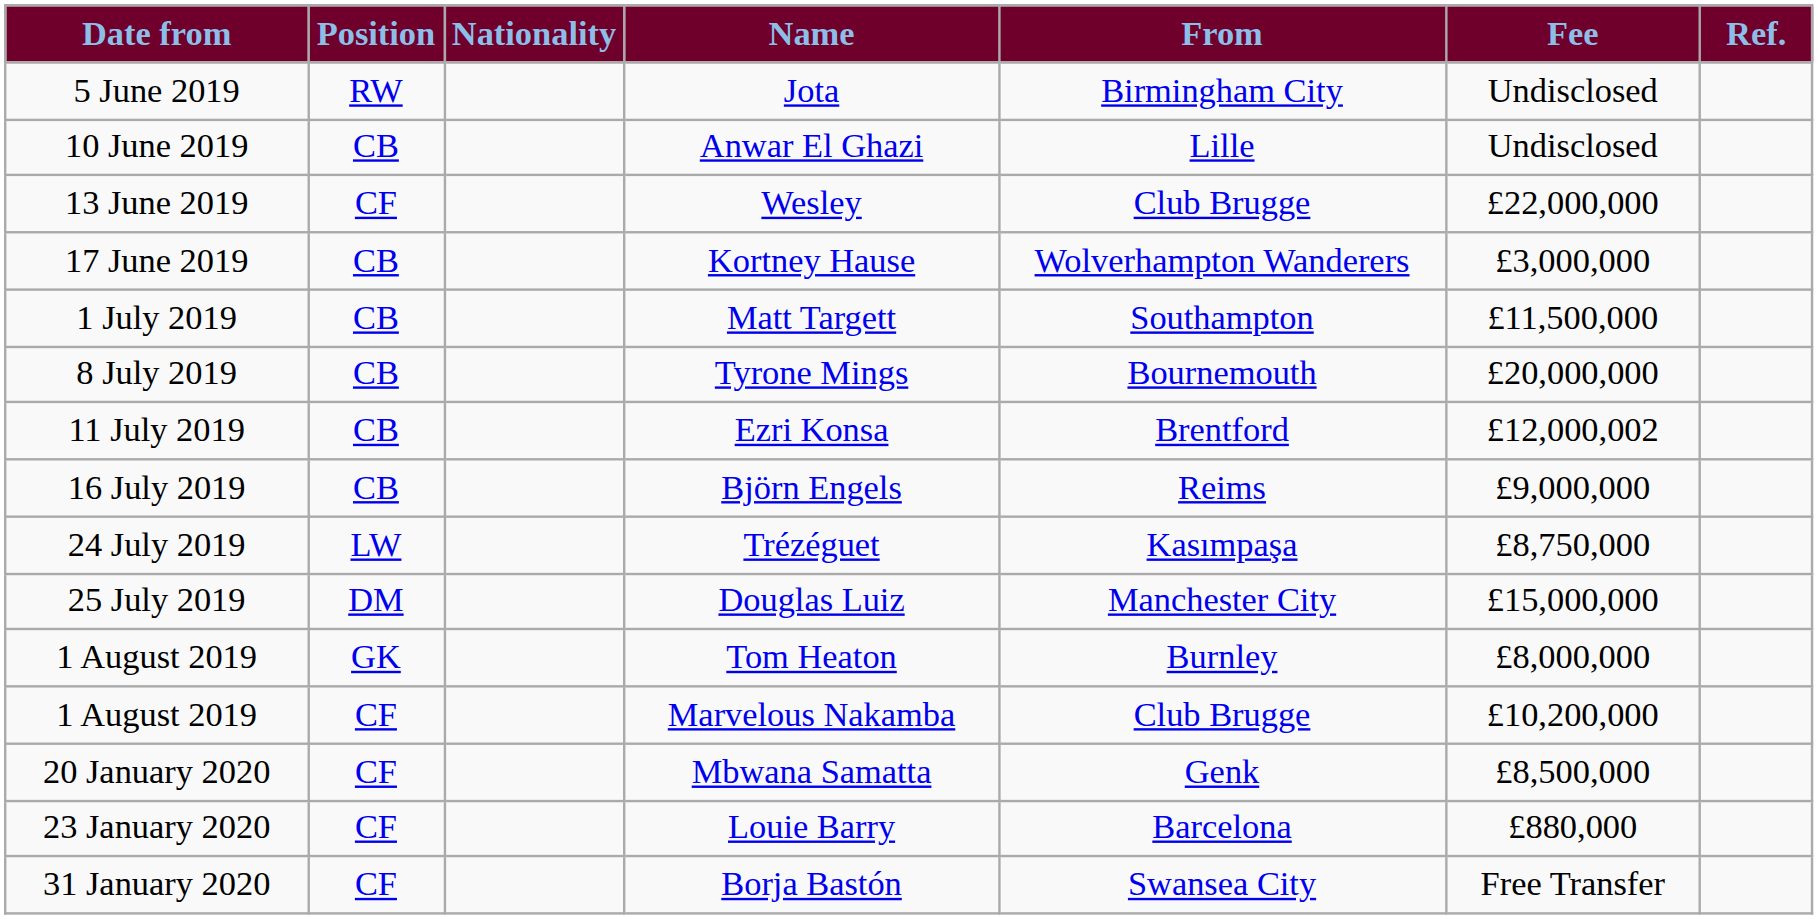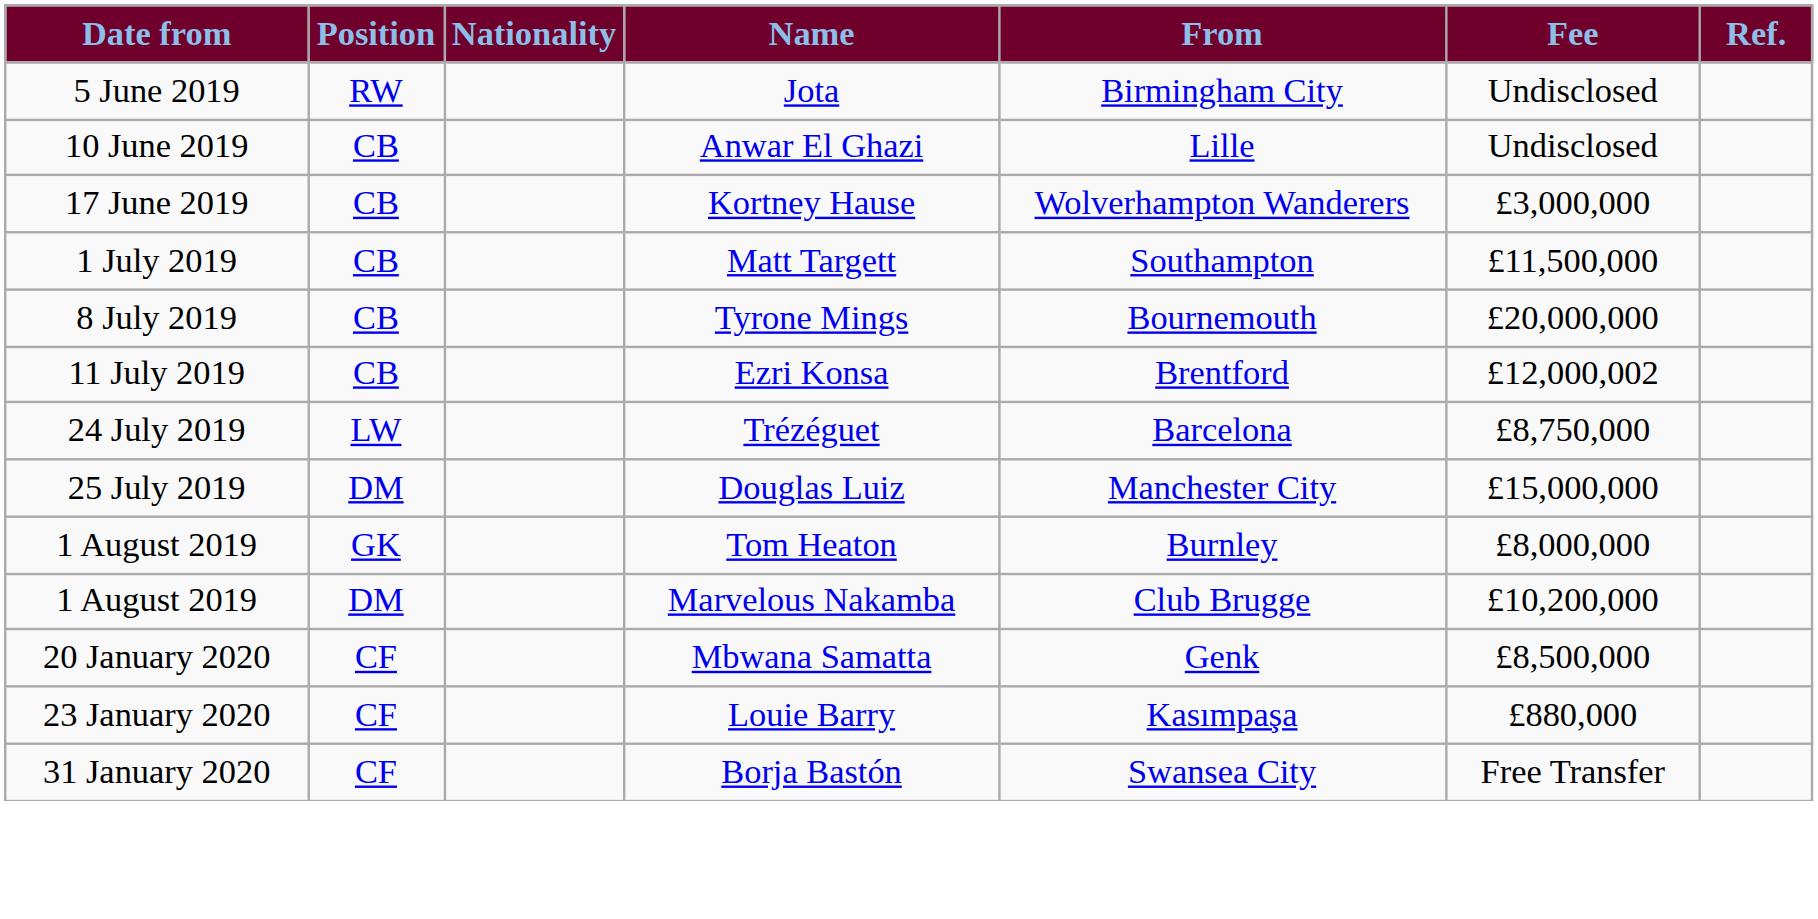 <table class="wikitable"  style="text-align:center; font-size:90%; ">
 <tr>
 <th style="background:#6F002B; color:#8DBEE7; width:120px;">Date from</th>
 <th style="background:#6F002B; color:#8DBEE7; width:50px;">Position</th>
 <th style="background:#6F002B; color:#8DBEE7; width:50px;">Nationality</th>
 <th style="background:#6F002B; color:#8DBEE7; width:150px;">Name</th>
 <th style="background:#6F002B; color:#8DBEE7; width:180px;">From</th>
 <th style="background:#6F002B; color:#8DBEE7; width:100px;">Fee</th>
 <th style="background:#6F002B; color:#8DBEE7; width:40px;">Ref.</th>
 </tr>
 <tr>
 <td>5 June 2019</td>
 <td><a href='#'>RW</a></td>
 <td></td>
 <td><a href='#'>Jota</a></td>
 <td> <a href='#'>Birmingham City</a></td>
 <td>Undisclosed</td>
 <td></td>
 </tr>
 <tr>
 <td>10 June 2019</td>
 <td><a href='#'>CB</a></td>
 <td></td>
 <td><a href='#'>Anwar El Ghazi</a></td>
 <td> <a href='#'>Lille</a></td>
 <td>Undisclosed</td>
-<td></td>
-</tr>
-<tr>
-<td>13 June 2019</td>
-<td><a href='#'>CF</a></td>
-<td></td>
-<td><a href='#'>Wesley</a></td>
-<td> <a href='#'>Club Brugge</a></td>
-<td>£22,000,000</td>
 <td></td>
 </tr>
 <tr>
 <td>17 June 2019</td>
 <td><a href='#'>CB</a></td>
 <td></td>
 <td><a href='#'>Kortney Hause</a></td>
 <td> <a href='#'>Wolverhampton Wanderers</a></td>
 <td>£3,000,000</td>
 <td></td>
 </tr>
 <tr>
 <td>1 July 2019</td>
 <td><a href='#'>CB</a></td>
 <td></td>
 <td><a href='#'>Matt Targett</a></td>
 <td> <a href='#'>Southampton</a></td>
 <td>£11,500,000</td>
 <td></td>
 </tr>
 <tr>
 <td>8 July 2019</td>
 <td><a href='#'>CB</a></td>
 <td></td>
 <td><a href='#'>Tyrone Mings</a></td>
 <td> <a href='#'>Bournemouth</a></td>
 <td>£20,000,000</td>
 <td></td>
 </tr>
 <tr>
 <td>11 July 2019</td>
 <td><a href='#'>CB</a></td>
 <td></td>
 <td><a href='#'>Ezri Konsa</a></td>
 <td> <a href='#'>Brentford</a></td>
 <td>£12,000,002</td>
 <td></td>
 </tr>
 <tr>
-<td>16 July 2019</td>
-<td><a href='#'>CB</a></td>
-<td></td>
-<td><a href='#'>Björn Engels</a></td>
-<td> <a href='#'>Reims</a></td>
-<td>£9,000,000</td>
-<td></td>
-</tr>
-<tr>
 <td>24 July 2019</td>
 <td><a href='#'>LW</a></td>
 <td></td>
 <td><a href='#'>Trézéguet</a></td>
-<td> <a href='#'>Kasımpaşa</a></td>
+<td> <a href='#'>Barcelona</a></td>
 <td>£8,750,000</td>
 <td></td>
 </tr>
 <tr>
 <td>25 July 2019</td>
 <td><a href='#'>DM</a></td>
 <td></td>
 <td><a href='#'>Douglas Luiz</a></td>
 <td> <a href='#'>Manchester City</a></td>
 <td>£15,000,000</td>
 <td></td>
 </tr>
 <tr>
 <td>1 August 2019</td>
 <td><a href='#'>GK</a></td>
 <td></td>
 <td><a href='#'>Tom Heaton</a></td>
 <td> <a href='#'>Burnley</a></td>
 <td>£8,000,000</td>
 <td></td>
 </tr>
 <tr>
 <td>1 August 2019</td>
-<td><a href='#'>CF</a></td>
+<td><a href='#'>DM</a></td>
 <td></td>
 <td><a href='#'>Marvelous Nakamba</a></td>
 <td> <a href='#'>Club Brugge</a></td>
 <td>£10,200,000</td>
 <td></td>
 </tr>
 <tr>
 <td>20 January 2020</td>
 <td><a href='#'>CF</a></td>
 <td></td>
 <td><a href='#'>Mbwana Samatta</a></td>
 <td> <a href='#'>Genk</a></td>
 <td>£8,500,000</td>
 <td></td>
 </tr>
 <tr>
 <td>23 January 2020</td>
 <td><a href='#'>CF</a></td>
 <td></td>
 <td><a href='#'>Louie Barry</a></td>
-<td> <a href='#'>Barcelona</a></td>
+<td> <a href='#'>Kasımpaşa</a></td>
 <td>£880,000</td>
 <td></td>
 </tr>
 <tr>
 <td>31 January 2020</td>
 <td><a href='#'>CF</a></td>
 <td></td>
 <td><a href='#'>Borja Bastón</a></td>
 <td> <a href='#'>Swansea City</a></td>
 <td>Free Transfer</td>
 <td></td>
 </tr>
 </table>
